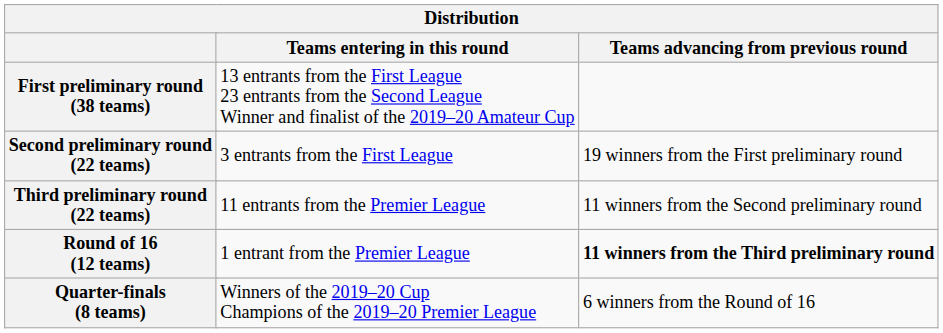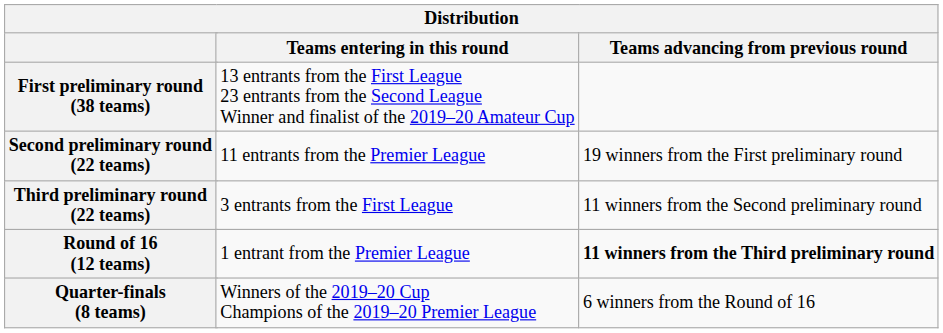 <table class="wikitable">
 <tr>
 <th colspan=4>Distribution</th>
 </tr>
 <tr>
 <th colspan="2"></th>
 <th>Teams entering in this round</th>
 <th>Teams advancing from previous round</th>
 </tr>
 <tr>
 <th colspan=2>First preliminary round<br> (38 teams)</th>
 <td>13 entrants from the <a href='#'>First League</a><br>23 entrants from the <a href='#'>Second League</a><br>Winner and finalist of the <a href='#'>2019–20 Amateur Cup</a></td>
 <td></td>
 </tr>
 <tr>
 <th colspan=2>Second preliminary round<br> (22 teams)</th>
-<td>3 entrants from the <a href='#'>First League</a><br></td>
+<td>11 entrants from the <a href='#'>Premier League</a></td>
 <td>19 winners from the First preliminary round</td>
 </tr>
 <tr>
 <th colspan=2>Third preliminary round<br> (22 teams)</th>
-<td>11 entrants from the <a href='#'>Premier League</a></td>
+<td>3 entrants from the <a href='#'>First League</a><br></td>
 <td>11 winners from the Second preliminary round</td>
 </tr>
 <tr>
 <th colspan=2>Round of 16<br> (12 teams)</th>
 <td>1 entrant from the <a href='#'>Premier League</a></td>
 <td><strong>11 winners from the Third preliminary round</strong></td>
 </tr>
 <tr>
 <th colspan=2>Quarter-finals<br> (8 teams)</th>
 <td>Winners of the <a href='#'>2019–20 Cup</a><br>Champions of the <a href='#'>2019–20 Premier League</a></td>
 <td>6 winners from the Round of 16</td>
 </tr>
 </table>
